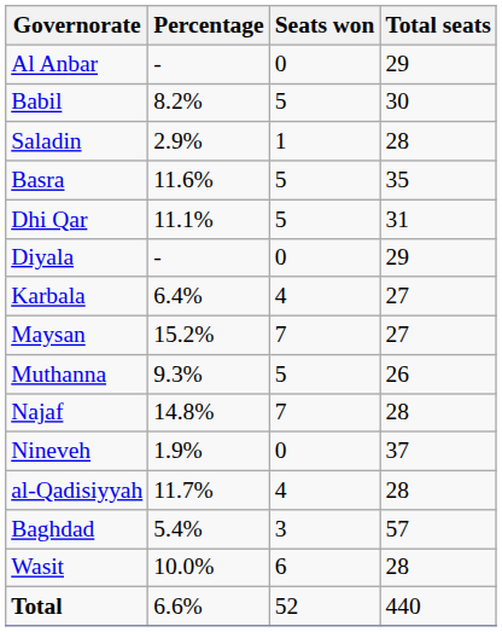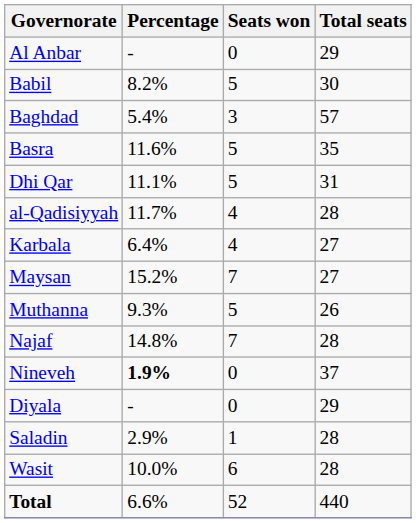 <table class=wikitable style="border:1px solid #8888aa; background-color:#f8f8f8; padding:0px; font-size:90%;">
 <tr>
 <th>Governorate</th>
 <th>Percentage</th>
 <th>Seats won</th>
 <th>Total seats</th>
 </tr>
 <tr>
 <td><a href='#'>Al Anbar</a></td>
 <td>-</td>
 <td>0</td>
 <td>29</td>
 </tr>
 <tr>
 <td><a href='#'>Babil</a></td>
 <td>8.2%</td>
 <td>5</td>
 <td>30</td>
 </tr>
 <tr>
-<td><a href='#'>Saladin</a></td>
-<td>2.9%</td>
-<td>1</td>
-<td>28</td>
+<td><a href='#'>Baghdad</a></td>
+<td>5.4%</td>
+<td>3</td>
+<td>57</td>
 </tr>
 <tr>
 <td><a href='#'>Basra</a></td>
 <td>11.6%</td>
 <td>5</td>
 <td>35</td>
 </tr>
 <tr>
 <td><a href='#'>Dhi Qar</a></td>
 <td>11.1%</td>
 <td>5</td>
 <td>31</td>
 </tr>
 <tr>
-<td><a href='#'>Diyala</a></td>
-<td>-</td>
-<td>0</td>
-<td>29</td>
+<td><a href='#'>al-Qadisiyyah</a></td>
+<td>11.7%</td>
+<td>4</td>
+<td>28</td>
 </tr>
 <tr>
 <td><a href='#'>Karbala</a></td>
 <td>6.4%</td>
 <td>4</td>
 <td>27</td>
 </tr>
 <tr>
 <td><a href='#'>Maysan</a></td>
 <td>15.2%</td>
 <td>7</td>
 <td>27</td>
 </tr>
 <tr>
 <td><a href='#'>Muthanna</a></td>
 <td>9.3%</td>
 <td>5</td>
 <td>26</td>
 </tr>
 <tr>
 <td><a href='#'>Najaf</a></td>
 <td>14.8%</td>
 <td>7</td>
 <td>28</td>
 </tr>
 <tr>
 <td><a href='#'>Nineveh</a></td>
-<td>1.9%</td>
+<td><strong>1.9%</strong></td>
 <td>0</td>
 <td>37</td>
 </tr>
 <tr>
-<td><a href='#'>al-Qadisiyyah</a></td>
-<td>11.7%</td>
-<td>4</td>
-<td>28</td>
+<td><a href='#'>Diyala</a></td>
+<td>-</td>
+<td>0</td>
+<td>29</td>
 </tr>
 <tr>
-<td><a href='#'>Baghdad</a></td>
-<td>5.4%</td>
-<td>3</td>
-<td>57</td>
+<td><a href='#'>Saladin</a></td>
+<td>2.9%</td>
+<td>1</td>
+<td>28</td>
 </tr>
 <tr>
 <td><a href='#'>Wasit</a></td>
 <td>10.0%</td>
 <td>6</td>
 <td>28</td>
 </tr>
 <tr>
 <td><strong>Total</strong></td>
 <td>6.6%</td>
 <td>52</td>
 <td>440</td>
 </tr>
 <tr>
 </tr>
 </table>
